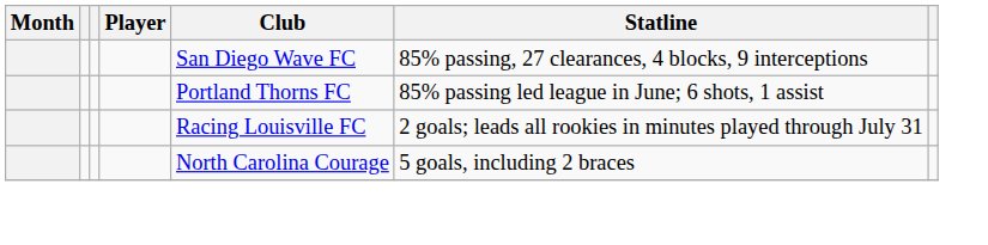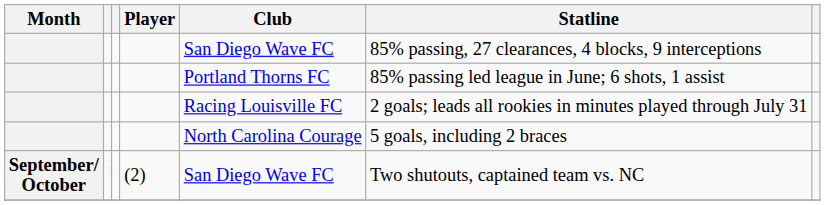 <table class="wikitable sortable">
 <tr>
 <th scope="col">Month</th>
 <th scope="col"></th>
 <th scope="col"></th>
 <th scope="col">Player</th>
 <th scope="col">Club</th>
 <th scope="col">Statline</th>
 <th scope="col"></th>
 </tr>
 <tr>
 <th scope="row"></th>
 <td></td>
 <td></td>
 <td></td>
 <td><a href='#'>San Diego Wave FC</a></td>
 <td>85% passing, 27 clearances, 4 blocks, 9 interceptions</td>
 <td></td>
 </tr>
 <tr>
 <th scope="row"></th>
 <td></td>
 <td></td>
 <td></td>
 <td><a href='#'>Portland Thorns FC</a></td>
 <td>85% passing led league in June; 6 shots, 1 assist</td>
 <td></td>
 </tr>
 <tr>
 <th scope="row"></th>
 <td></td>
 <td></td>
 <td></td>
 <td><a href='#'>Racing Louisville FC</a></td>
 <td>2 goals; leads all rookies in minutes played through July 31</td>
 <td></td>
 </tr>
 <tr>
 <th scope="row"></th>
 <td></td>
 <td></td>
 <td></td>
 <td><a href='#'>North Carolina Courage</a></td>
 <td>5 goals, including 2 braces</td>
 <td></td>
 </tr>
 <tr>
+<th scope="row">September/<br>October</th>
+<td></td>
+<td></td>
+<td> (2)</td>
+<td><a href='#'>San Diego Wave FC</a></td>
+<td>Two shutouts, captained team vs. NC</td>
+<td></td>
+</tr>
+<tr>
 </tr>
 </table>
